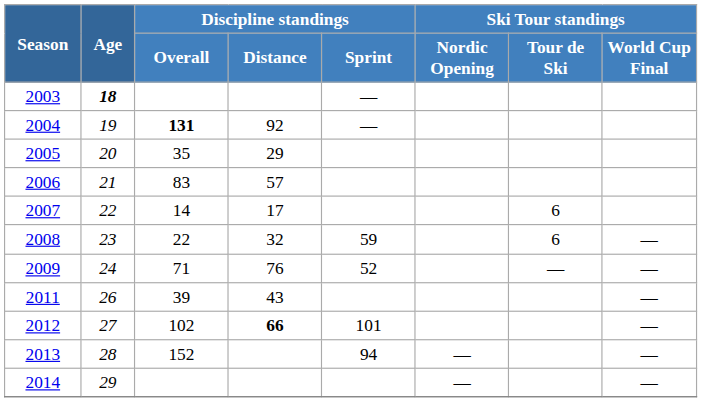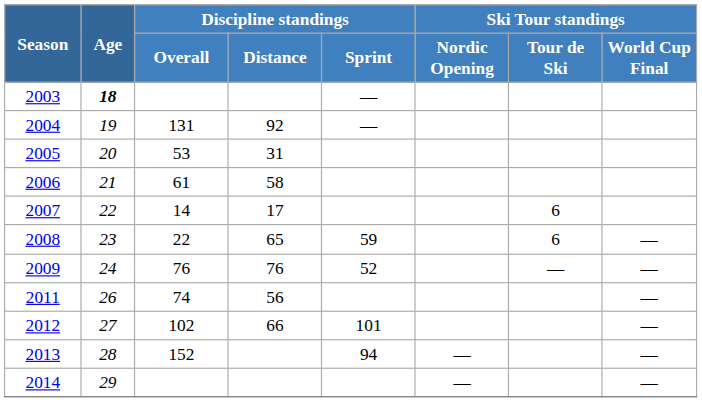 <table class="wikitable" style="font-size:95%; text-align:center; border:grey solid 1px; border-collapse:collapse; background:#ffffff;">
 <tr>
 <th style="background-color:#369; color:white; width:60px;" rowspan="2"> Season </th>
 <th style="background-color:#369; color:white; width:40px;" rowspan="2"> Age </th>
 <th style="background-color:#4180be; color:white;" colspan="3">Discipline standings</th>
 <th style="background-color:#4180be; color:white;" colspan="3">Ski Tour standings</th>
 </tr>
 <tr>
 <th style="background-color:#4180be; color:white; width:75px;">Overall</th>
 <th style="background-color:#4180be; color:white; width:75px;">Distance</th>
 <th style="background-color:#4180be; color:white; width:75px;">Sprint</th>
 <th style="background-color:#4180be; color:white; width:75px;">Nordic<br>Opening</th>
 <th style="background-color:#4180be; color:white; width:75px;">Tour de<br>Ski</th>
 <th style="background-color:#4180be; color:white; width:75px;">World Cup<br>Final</th>
 </tr>
 <tr>
 <td><a href='#'>2003</a></td>
 <td><strong><em>18</em></strong></td>
 <td></td>
 <td></td>
 <td>—</td>
 <td></td>
 <td></td>
 <td></td>
 </tr>
 <tr>
 <td><a href='#'>2004</a></td>
 <td><em>19</em></td>
-<td><strong>131</strong></td>
+<td>131</td>
 <td>92</td>
 <td>—</td>
 <td></td>
 <td></td>
 <td></td>
 </tr>
 <tr>
 <td><a href='#'>2005</a></td>
 <td><em>20</em></td>
-<td>35</td>
-<td>29</td>
+<td>53</td>
+<td>31</td>
 <td></td>
 <td></td>
 <td></td>
 <td></td>
 </tr>
 <tr>
 <td><a href='#'>2006</a></td>
 <td><em>21</em></td>
-<td>83</td>
-<td>57</td>
+<td>61</td>
+<td>58</td>
 <td></td>
 <td></td>
 <td></td>
 <td></td>
 </tr>
 <tr>
 <td><a href='#'>2007</a></td>
 <td><em>22</em></td>
 <td>14</td>
 <td>17</td>
 <td></td>
 <td></td>
 <td>6</td>
 <td></td>
 </tr>
 <tr>
 <td><a href='#'>2008</a></td>
 <td><em>23</em></td>
 <td>22</td>
-<td>32</td>
+<td>65</td>
 <td>59</td>
 <td></td>
 <td>6</td>
 <td>—</td>
 </tr>
 <tr>
 <td><a href='#'>2009</a></td>
 <td><em>24</em></td>
-<td>71</td>
+<td>76</td>
 <td>76</td>
 <td>52</td>
 <td></td>
 <td>—</td>
 <td>—</td>
 </tr>
 <tr>
 <td><a href='#'>2011</a></td>
 <td><em>26</em></td>
-<td>39</td>
-<td>43</td>
+<td>74</td>
+<td>56</td>
 <td></td>
 <td></td>
 <td></td>
 <td>—</td>
 </tr>
 <tr>
 <td><a href='#'>2012</a></td>
 <td><em>27</em></td>
 <td>102</td>
-<td><strong>66</strong></td>
+<td>66</td>
 <td>101</td>
 <td></td>
 <td></td>
 <td>—</td>
 </tr>
 <tr>
 <td><a href='#'>2013</a></td>
 <td><em>28</em></td>
 <td>152</td>
 <td></td>
 <td>94</td>
 <td>—</td>
 <td></td>
 <td>—</td>
 </tr>
 <tr>
 <td><a href='#'>2014</a></td>
 <td><em>29</em></td>
 <td></td>
 <td></td>
 <td></td>
 <td>—</td>
 <td></td>
 <td>—</td>
 </tr>
 <tr>
 </tr>
 </table>
